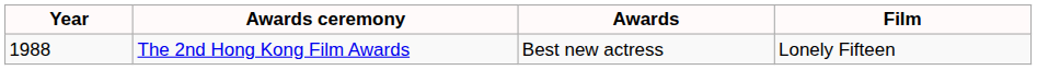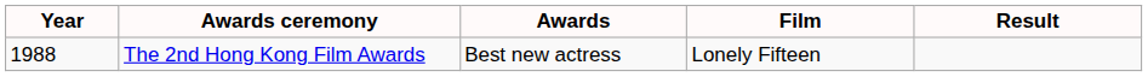 <table class="wikitable" width="70%">
 <tr style="background:snow; color:black" align=center>
 <td style="width:10%"><strong>Year</strong></td>
 <td style="width:30%"><strong>Awards ceremony</strong></td>
 <td style="width:20%"><strong>Awards</strong></td>
 <td style="width:20%"><strong>Film</strong></td>
+<td style="width:20%"><strong>Result</strong></td>
 </tr>
 <tr>
 <td>1988</td>
 <td><a href='#'>The 2nd Hong Kong Film Awards</a></td>
 <td>Best new actress</td>
 <td>Lonely Fifteen</td>
+<td></td>
 </tr>
 </table>
